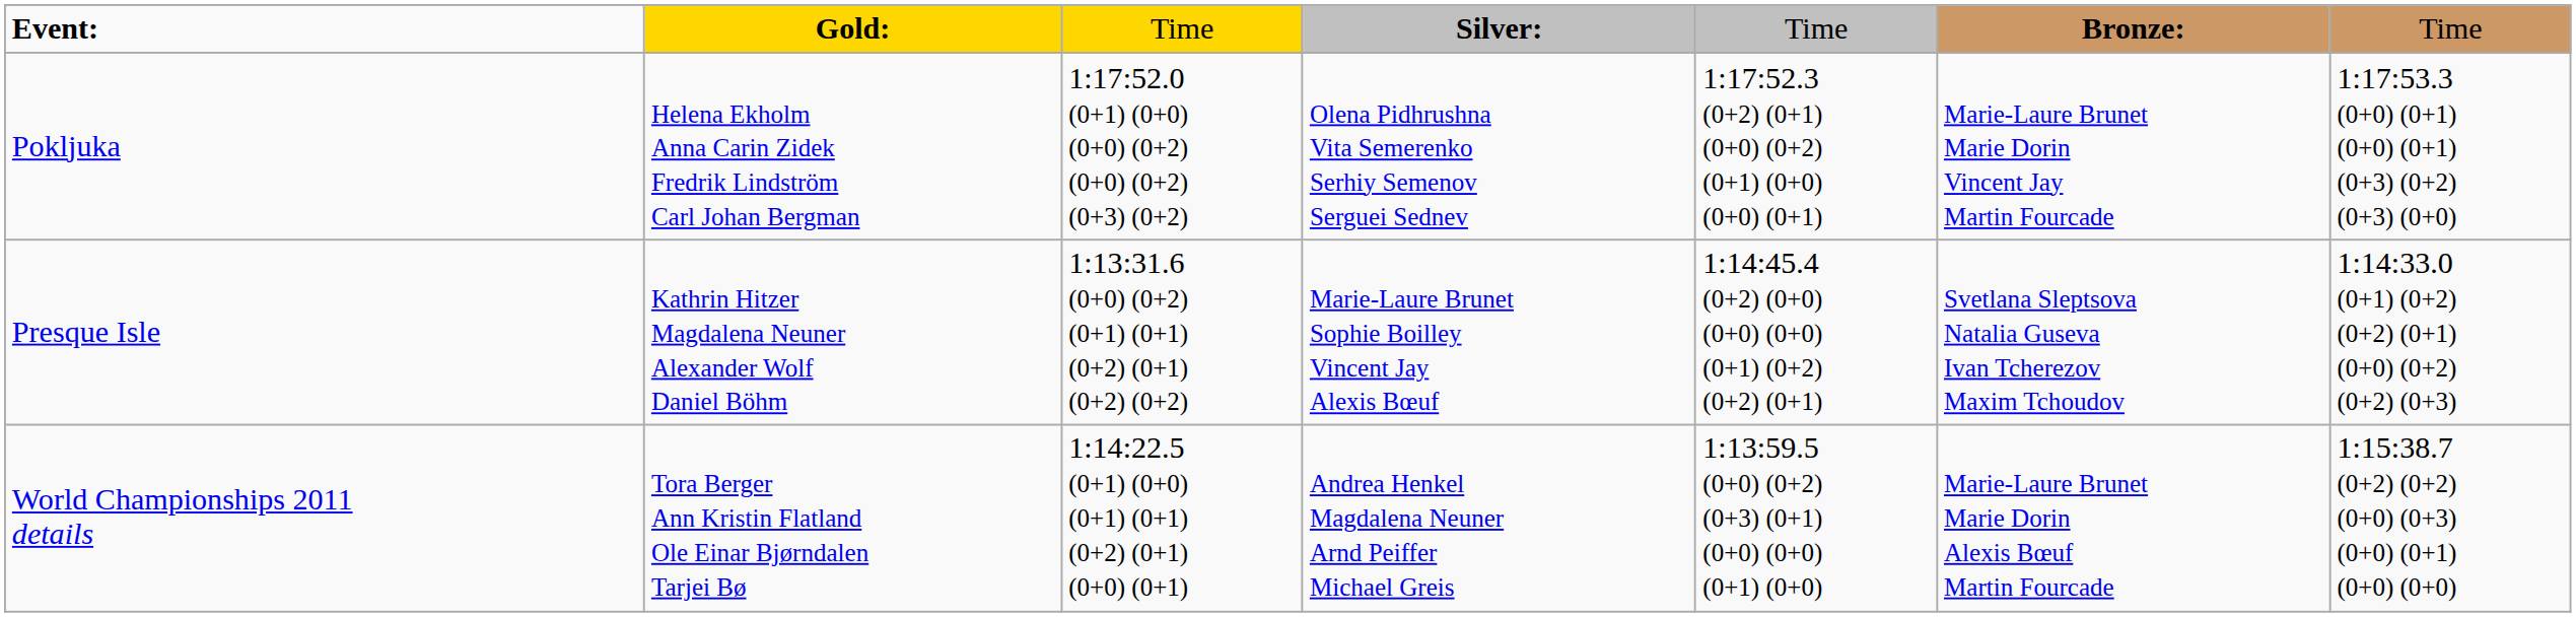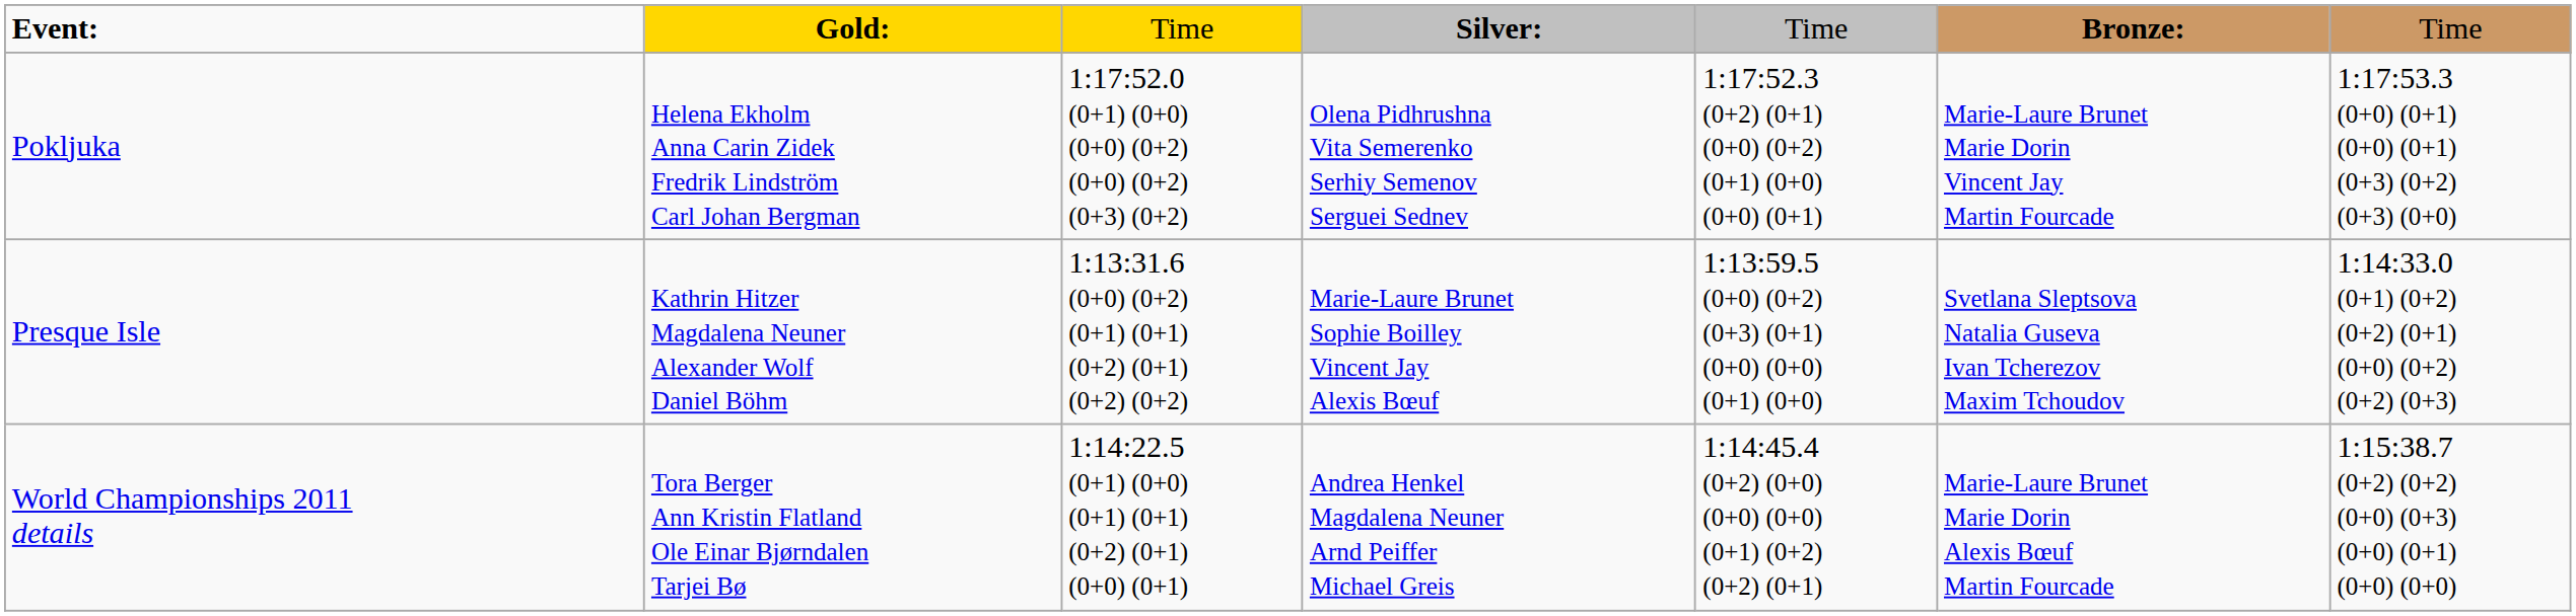 <table class="wikitable" width=85%>
 <tr>
 <td><strong>Event:</strong></td>
 <td style="text-align:center;background-color:gold;"><strong>Gold:</strong></td>
 <td style="text-align:center;background-color:gold;">Time</td>
 <td style="text-align:center;background-color:silver;"><strong>Silver:</strong></td>
 <td style="text-align:center;background-color:silver;">Time</td>
 <td style="text-align:center;background-color:#CC9966;"><strong>Bronze:</strong></td>
 <td style="text-align:center;background-color:#CC9966;">Time</td>
 </tr>
 <tr>
 <td><a href='#'>Pokljuka</a><br></td>
 <td><strong></strong>  <br><small><a href='#'>Helena Ekholm</a><br><a href='#'>Anna Carin Zidek</a><br><a href='#'>Fredrik Lindström</a><br><a href='#'>Carl Johan Bergman</a></small></td>
 <td>1:17:52.0<br><small>(0+1) (0+0)<br>(0+0) (0+2)<br>(0+0) (0+2)<br>(0+3) (0+2)</small></td>
 <td>  <br><small><a href='#'>Olena Pidhrushna</a><br><a href='#'>Vita Semerenko</a><br><a href='#'>Serhiy Semenov</a><br><a href='#'>Serguei Sednev</a></small></td>
 <td>1:17:52.3<br><small>(0+2) (0+1)<br>(0+0) (0+2)<br>(0+1) (0+0)<br>(0+0) (0+1)</small></td>
 <td>  <br><small><a href='#'>Marie-Laure Brunet</a><br><a href='#'>Marie Dorin</a><br><a href='#'>Vincent Jay</a><br><a href='#'>Martin Fourcade</a></small></td>
 <td>1:17:53.3<br><small>(0+0) (0+1)<br>(0+0) (0+1)<br>(0+3) (0+2)<br>(0+3) (0+0)</small></td>
 </tr>
 <tr>
 <td><a href='#'>Presque Isle</a><br></td>
 <td><strong></strong>  <br><small><a href='#'>Kathrin Hitzer</a><br><a href='#'>Magdalena Neuner</a><br><a href='#'>Alexander Wolf</a><br><a href='#'>Daniel Böhm</a></small></td>
 <td>1:13:31.6<br><small>(0+0) (0+2)<br>(0+1) (0+1)<br>(0+2) (0+1)<br>(0+2) (0+2)</small></td>
 <td>  <br><small><a href='#'>Marie-Laure Brunet</a><br><a href='#'>Sophie Boilley</a><br><a href='#'>Vincent Jay</a><br><a href='#'>Alexis Bœuf</a></small></td>
-<td>1:14:45.4<br><small>(0+2) (0+0)<br>(0+0) (0+0)<br>(0+1) (0+2)<br>(0+2) (0+1)</small></td>
+<td>1:13:59.5<br><small>(0+0) (0+2)<br>(0+3) (0+1)<br>(0+0) (0+0)<br>(0+1) (0+0)</small></td>
 <td>  <br><small><a href='#'>Svetlana Sleptsova</a><br><a href='#'>Natalia Guseva</a><br><a href='#'>Ivan Tcherezov</a><br><a href='#'>Maxim Tchoudov</a></small></td>
 <td>1:14:33.0<br><small>(0+1) (0+2)<br>(0+2) (0+1)<br>(0+0) (0+2)<br>(0+2) (0+3)</small></td>
 </tr>
 <tr>
 <td><a href='#'>World Championships 2011</a><br><a href='#'><em>details</em></a></td>
 <td><strong></strong>  <br><small><a href='#'>Tora Berger</a><br><a href='#'>Ann Kristin Flatland</a><br><a href='#'>Ole Einar Bjørndalen</a><br><a href='#'>Tarjei Bø</a></small></td>
 <td>1:14:22.5<br><small>(0+1) (0+0)<br>(0+1) (0+1)<br>(0+2) (0+1)<br>(0+0) (0+1)</small></td>
 <td>  <br><small><a href='#'>Andrea Henkel</a><br><a href='#'>Magdalena Neuner</a><br><a href='#'>Arnd Peiffer</a><br><a href='#'>Michael Greis</a></small></td>
-<td>1:13:59.5<br><small>(0+0) (0+2)<br>(0+3) (0+1)<br>(0+0) (0+0)<br>(0+1) (0+0)</small></td>
+<td>1:14:45.4<br><small>(0+2) (0+0)<br>(0+0) (0+0)<br>(0+1) (0+2)<br>(0+2) (0+1)</small></td>
 <td>  <br><small><a href='#'>Marie-Laure Brunet</a><br><a href='#'>Marie Dorin</a><br><a href='#'>Alexis Bœuf</a><br><a href='#'>Martin Fourcade</a></small></td>
 <td>1:15:38.7<br><small>(0+2) (0+2)<br>(0+0) (0+3)<br>(0+0) (0+1)<br>(0+0) (0+0)</small></td>
 </tr>
 </table>
